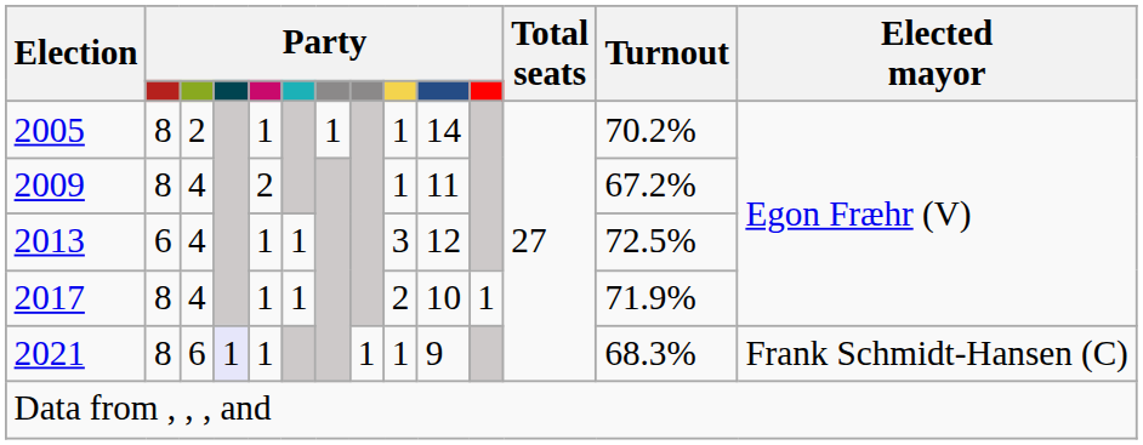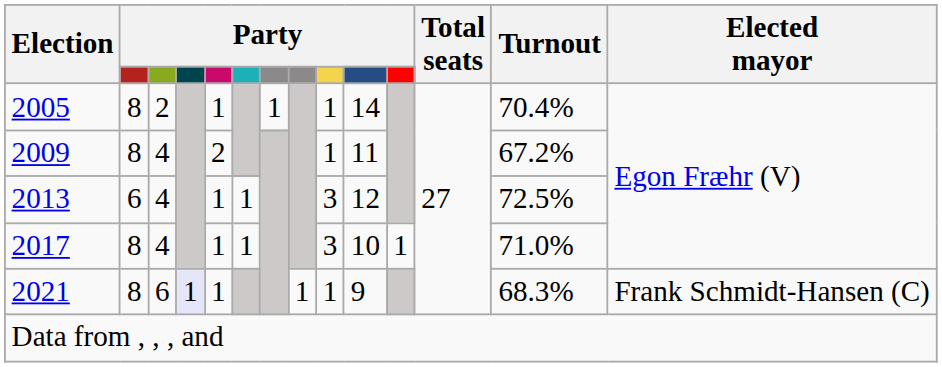 <table class="wikitable">
 <tr>
 <th rowspan="2">Election</th>
 <th colspan="10">Party</th>
 <th rowspan="2">Total<br>seats</th>
 <th rowspan="2">Turnout</th>
 <th rowspan="2">Elected<br>mayor</th>
 </tr>
 <tr>
 <td style="background:#B5211D;"><strong><a href='#'></a></strong></td>
 <td style="background:#89A920;"><strong><a href='#'></a></strong></td>
 <td style="background:#004450;"><strong><a href='#'></a></strong></td>
 <td style="background:#C9096C;"><strong><a href='#'></a></strong></td>
 <td style="background:#1CB1B7;"><strong><a href='#'></a></strong></td>
 <td style="background:#8B8989;"><strong></strong></td>
 <td style="background:#8B8989;"><strong></strong></td>
 <td style="background:#F4D44D;"><strong><a href='#'></a></strong></td>
 <td style="background:#254C85;"><strong><a href='#'></a></strong></td>
 <td style="background:#FF0000;"><strong><a href='#'></a></strong></td>
 </tr>
 <tr>
 <td><a href='#'>2005</a></td>
 <td>8</td>
 <td>2</td>
 <td style="background:#CDC9C9;" rowspan="4"></td>
 <td>1</td>
 <td style="background:#CDC9C9;" rowspan="2"></td>
 <td>1</td>
 <td style="background:#CDC9C9;" rowspan="4"></td>
 <td>1</td>
 <td>14</td>
 <td style="background:#CDC9C9;" rowspan="3"></td>
 <td rowspan="5">27</td>
-<td>70.2%</td>
+<td>70.4%</td>
 <td rowspan="4"><a href='#'>Egon Fræhr</a> (V)</td>
 </tr>
 <tr>
 <td><a href='#'>2009</a></td>
 <td>8</td>
 <td>4</td>
 <td>2</td>
 <td style="background:#CDC9C9;" rowspan="4"></td>
 <td>1</td>
 <td>11</td>
 <td>67.2%</td>
 </tr>
 <tr>
 <td><a href='#'>2013</a></td>
 <td>6</td>
 <td>4</td>
 <td>1</td>
 <td>1</td>
 <td>3</td>
 <td>12</td>
 <td>72.5%</td>
 </tr>
 <tr>
 <td><a href='#'>2017</a></td>
 <td>8</td>
 <td>4</td>
 <td>1</td>
 <td>1</td>
-<td>2</td>
+<td>3</td>
 <td>10</td>
 <td>1</td>
-<td>71.9%</td>
+<td>71.0%</td>
 </tr>
 <tr>
 <td><a href='#'>2021</a></td>
 <td>8</td>
 <td>6</td>
 <td style="background: lavender;">1</td>
 <td>1</td>
 <td style="background:#CDC9C9;"></td>
 <td>1</td>
 <td>1</td>
 <td>9</td>
 <td style="background:#CDC9C9;"></td>
 <td>68.3%</td>
 <td>Frank Schmidt-Hansen (C)</td>
 </tr>
 <tr>
 <td colspan="16">Data from , , ,  and </td>
 </tr>
 </table>
